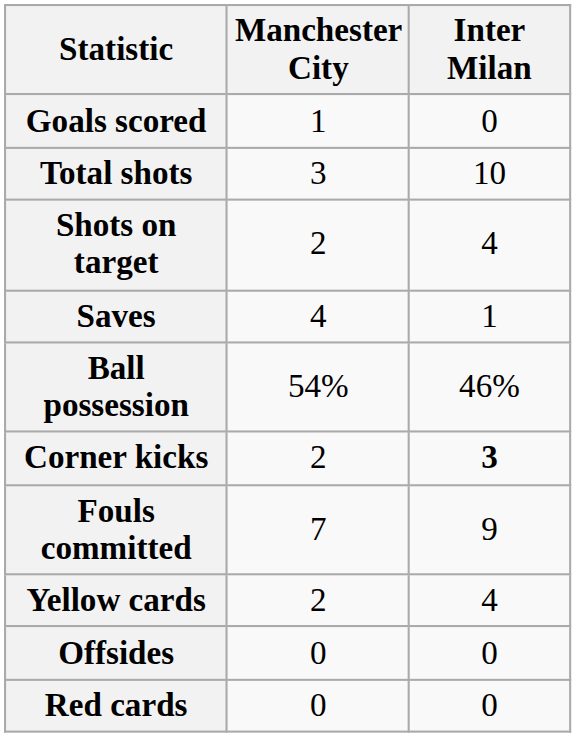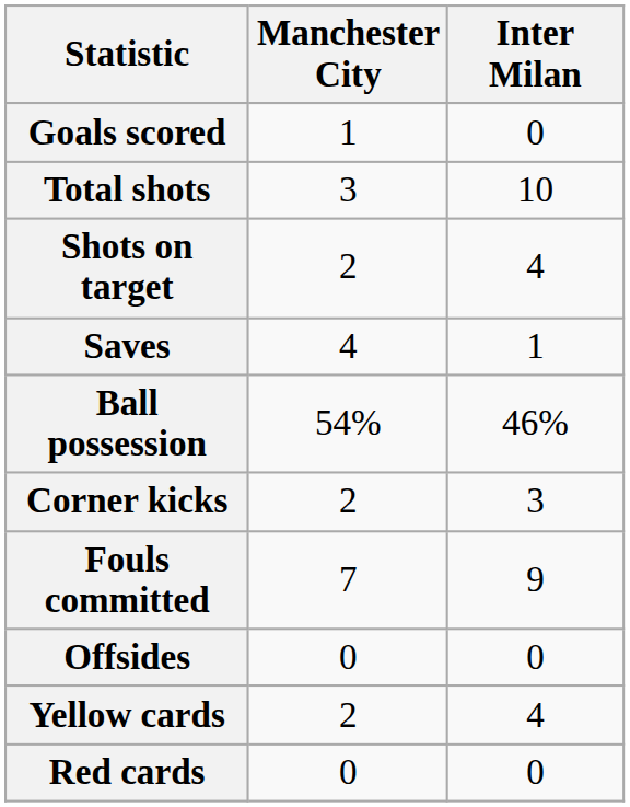 <table class="wikitable plainrowheaders" style="text-align:center">
 <tr>
 <th scope="col" style="width:100px">Statistic</th>
 <th scope="col" style="width:70px">Manchester City</th>
 <th scope="col" style="width:70px">Inter Milan</th>
 </tr>
 <tr>
 <th scope=row>Goals scored</th>
 <td>1</td>
 <td>0</td>
 </tr>
 <tr>
 <th scope=row>Total shots</th>
 <td>3</td>
 <td>10</td>
 </tr>
 <tr>
 <th scope=row>Shots on target</th>
 <td>2</td>
 <td>4</td>
 </tr>
 <tr>
 <th scope=row>Saves</th>
 <td>4</td>
 <td>1</td>
 </tr>
 <tr>
 <th scope=row>Ball possession</th>
 <td>54%</td>
 <td>46%</td>
 </tr>
 <tr>
 <th scope=row>Corner kicks</th>
 <td>2</td>
-<td><strong>3</strong></td>
+<td>3</td>
 </tr>
 <tr>
 <th scope=row>Fouls committed</th>
 <td>7</td>
 <td>9</td>
 </tr>
 <tr>
+<th scope=row>Offsides</th>
+<td>0</td>
+<td>0</td>
+</tr>
+<tr>
 <th scope=row>Yellow cards</th>
 <td>2</td>
 <td>4</td>
-</tr>
-<tr>
-<th scope=row>Offsides</th>
-<td>0</td>
-<td>0</td>
 </tr>
 <tr>
 <th scope=row>Red cards</th>
 <td>0</td>
 <td>0</td>
 </tr>
 </table>
